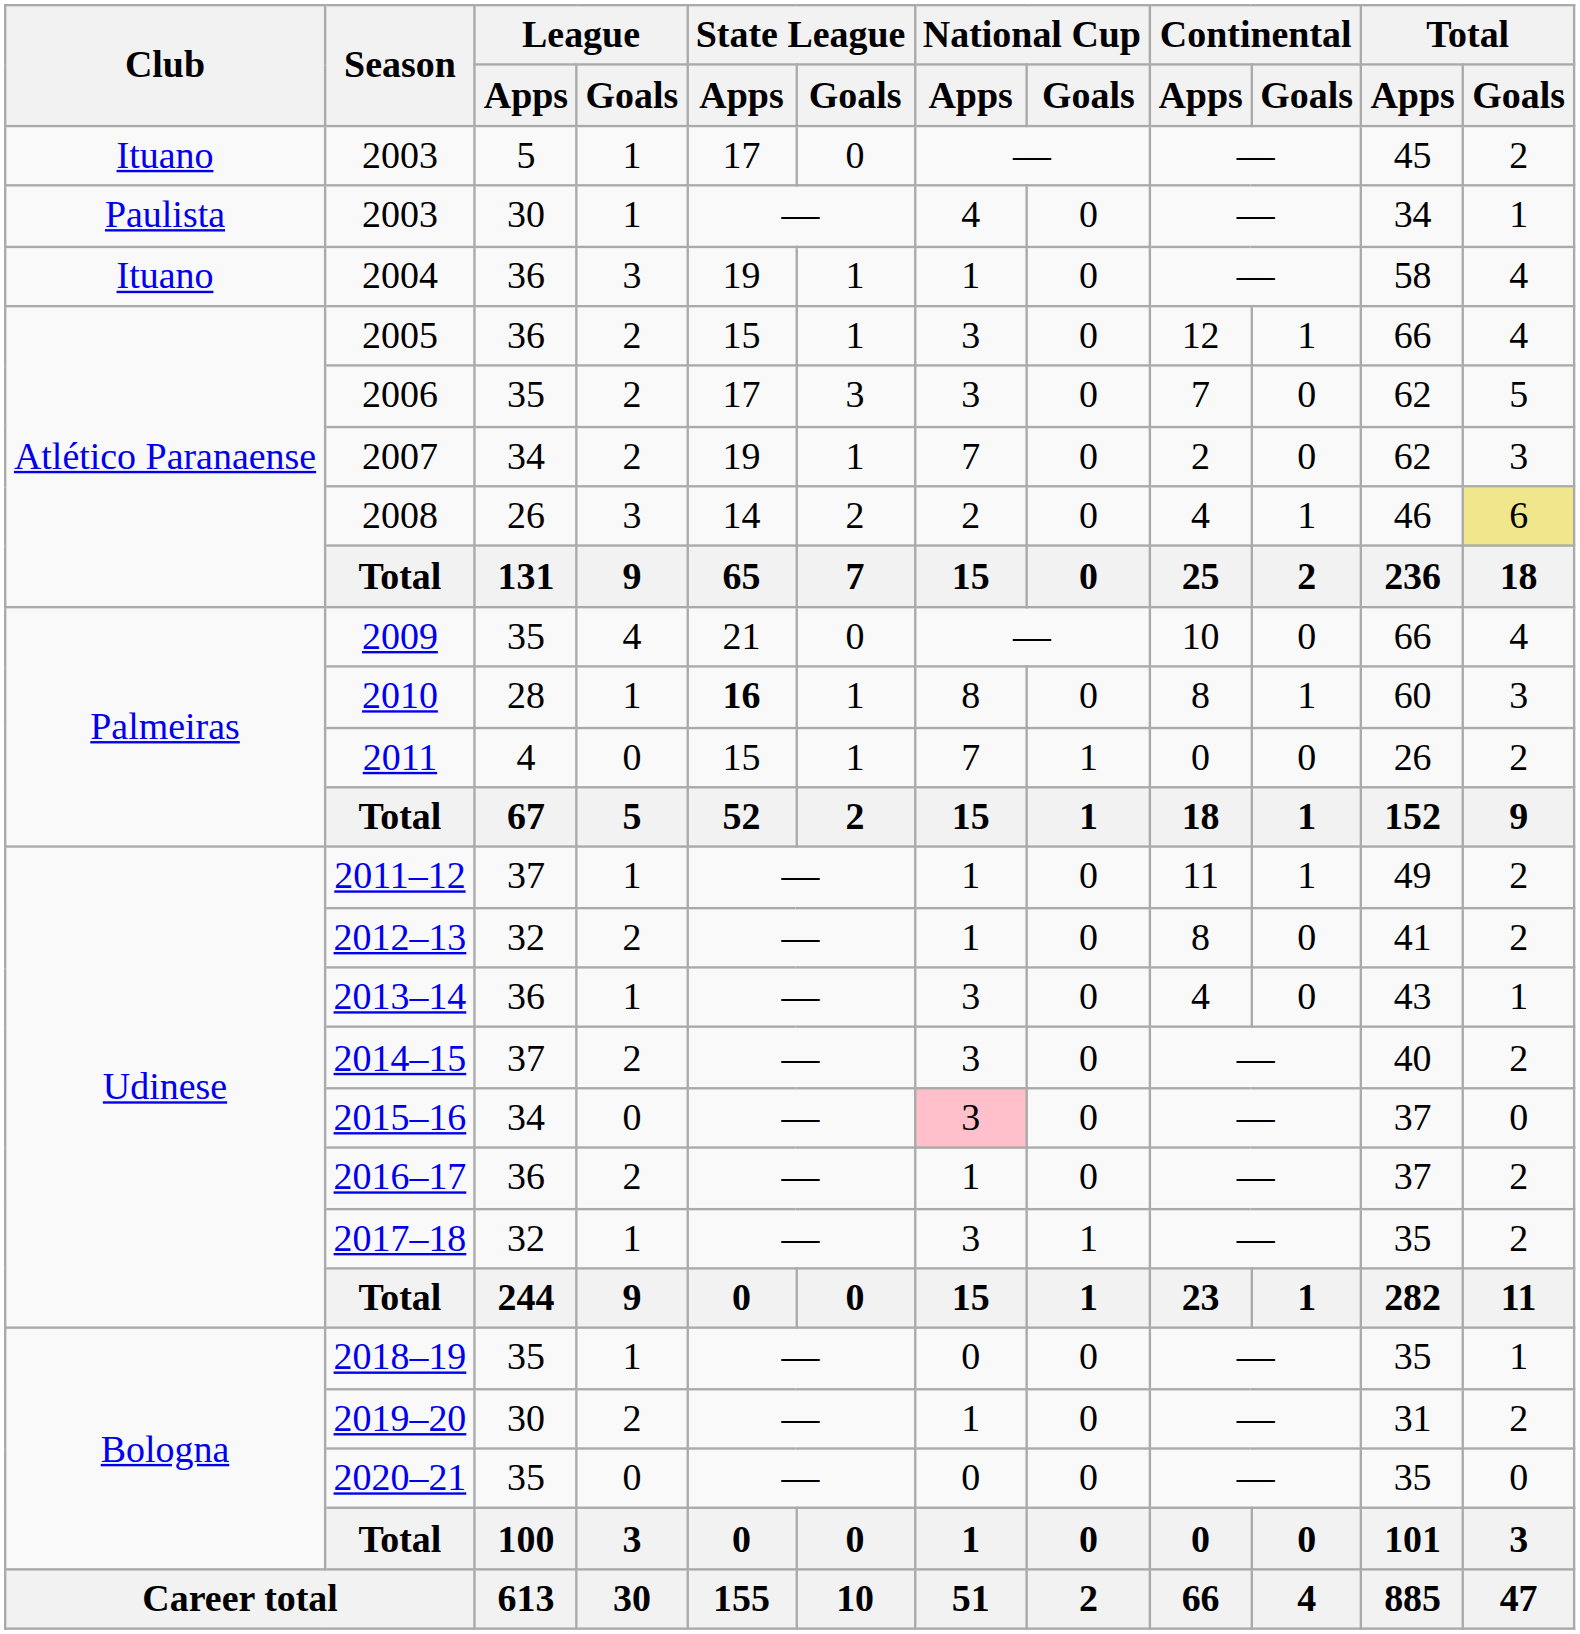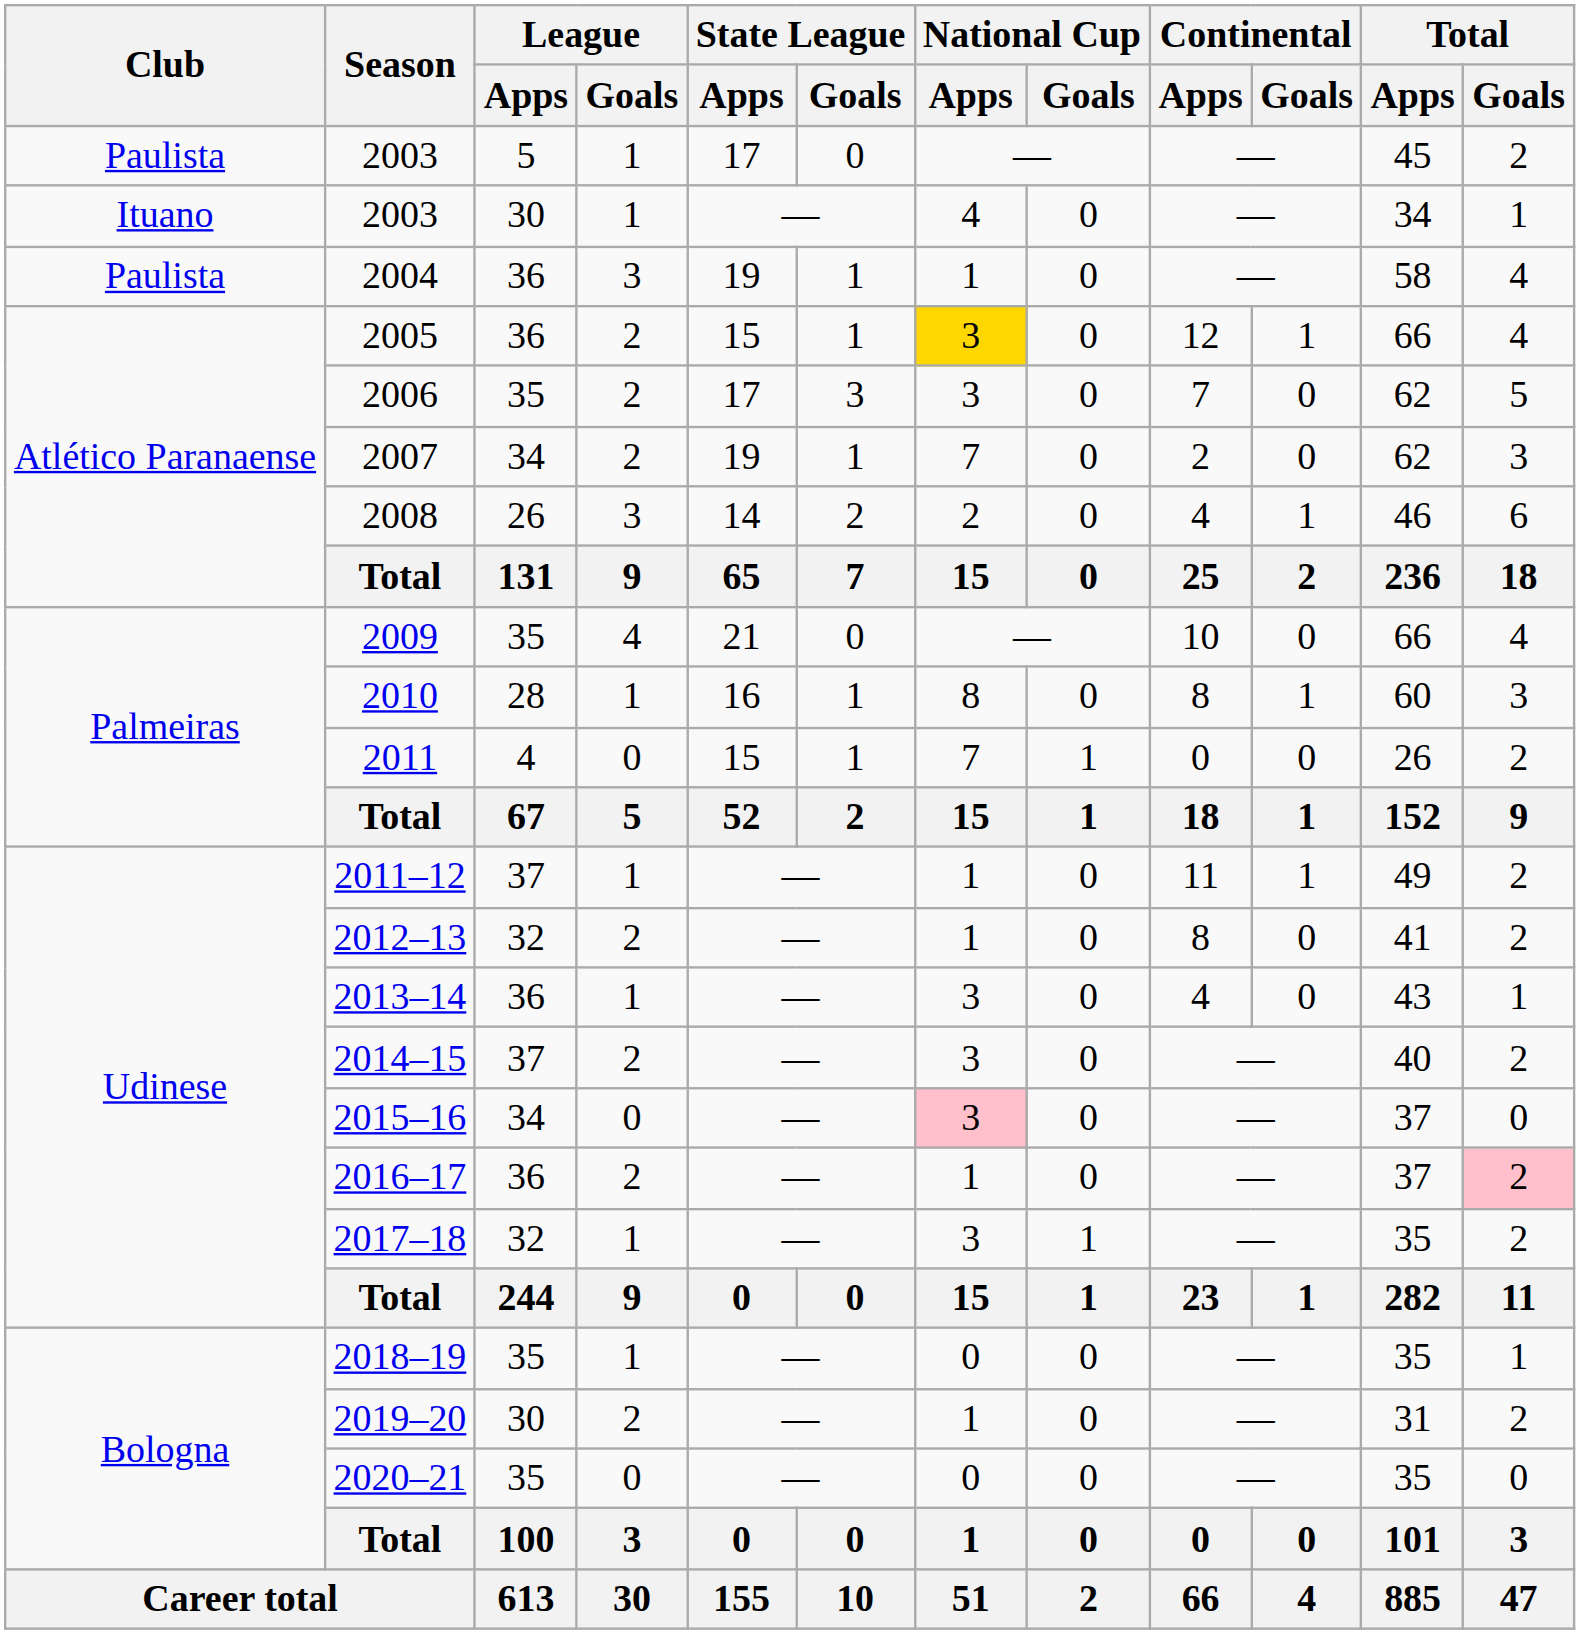 <table class="wikitable" style="text-align: center">
 <tr>
 <th rowspan="2">Club</th>
 <th rowspan="2">Season</th>
 <th colspan="2">League</th>
 <th colspan="2">State League</th>
 <th colspan="2">National Cup</th>
 <th colspan="2">Continental</th>
 <th colspan="2">Total</th>
 </tr>
 <tr>
 <th>Apps</th>
 <th>Goals</th>
 <th>Apps</th>
 <th>Goals</th>
 <th>Apps</th>
 <th>Goals</th>
 <th>Apps</th>
 <th>Goals</th>
 <th>Apps</th>
 <th>Goals</th>
 </tr>
 <tr>
-<td><a href='#'>Ituano</a></td>
+<td><a href='#'>Paulista</a></td>
 <td>2003</td>
 <td>5</td>
 <td>1</td>
 <td>17</td>
 <td>0</td>
 <td colspan="2">—</td>
 <td colspan="2">—</td>
 <td>45</td>
 <td>2</td>
 </tr>
 <tr>
-<td><a href='#'>Paulista</a></td>
+<td><a href='#'>Ituano</a></td>
 <td>2003</td>
 <td>30</td>
 <td>1</td>
 <td colspan="2">—</td>
 <td>4</td>
 <td>0</td>
 <td colspan="2">—</td>
 <td>34</td>
 <td>1</td>
 </tr>
 <tr>
-<td><a href='#'>Ituano</a></td>
+<td><a href='#'>Paulista</a></td>
 <td>2004</td>
 <td>36</td>
 <td>3</td>
 <td>19</td>
 <td>1</td>
 <td>1</td>
 <td>0</td>
 <td colspan="2">—</td>
 <td>58</td>
 <td>4</td>
 </tr>
 <tr>
 <td rowspan="5"><a href='#'>Atlético Paranaense</a></td>
 <td>2005</td>
 <td>36</td>
 <td>2</td>
 <td>15</td>
 <td>1</td>
-<td>3</td>
+<td style="background: gold;">3</td>
 <td>0</td>
 <td>12</td>
 <td>1</td>
 <td>66</td>
 <td>4</td>
 </tr>
 <tr>
 <td>2006</td>
 <td>35</td>
 <td>2</td>
 <td>17</td>
 <td>3</td>
 <td>3</td>
 <td>0</td>
 <td>7</td>
 <td>0</td>
 <td>62</td>
 <td>5</td>
 </tr>
 <tr>
 <td>2007</td>
 <td>34</td>
 <td>2</td>
 <td>19</td>
 <td>1</td>
 <td>7</td>
 <td>0</td>
 <td>2</td>
 <td>0</td>
 <td>62</td>
 <td>3</td>
 </tr>
 <tr>
 <td>2008</td>
 <td>26</td>
 <td>3</td>
 <td>14</td>
 <td>2</td>
 <td>2</td>
 <td>0</td>
 <td>4</td>
 <td>1</td>
 <td>46</td>
-<td style="background: khaki;">6</td>
+<td>6</td>
 </tr>
 <tr>
 <th>Total</th>
 <th>131</th>
 <th>9</th>
 <th>65</th>
 <th>7</th>
 <th>15</th>
 <th>0</th>
 <th>25</th>
 <th>2</th>
 <th>236</th>
 <th>18</th>
 </tr>
 <tr>
 <td rowspan="4"><a href='#'>Palmeiras</a></td>
 <td><a href='#'>2009</a></td>
 <td>35</td>
 <td>4</td>
 <td>21</td>
 <td>0</td>
 <td colspan="2">—</td>
 <td>10</td>
 <td>0</td>
 <td>66</td>
 <td>4</td>
 </tr>
 <tr>
 <td><a href='#'>2010</a></td>
 <td>28</td>
 <td>1</td>
-<td><strong>16</strong></td>
+<td>16</td>
 <td>1</td>
 <td>8</td>
 <td>0</td>
 <td>8</td>
 <td>1</td>
 <td>60</td>
 <td>3</td>
 </tr>
 <tr>
 <td><a href='#'>2011</a></td>
 <td>4</td>
 <td>0</td>
 <td>15</td>
 <td>1</td>
 <td>7</td>
 <td>1</td>
 <td>0</td>
 <td>0</td>
 <td>26</td>
 <td>2</td>
 </tr>
 <tr>
 <th>Total</th>
 <th>67</th>
 <th>5</th>
 <th>52</th>
 <th>2</th>
 <th>15</th>
 <th>1</th>
 <th>18</th>
 <th>1</th>
 <th>152</th>
 <th>9</th>
 </tr>
 <tr>
 <td rowspan="8"><a href='#'>Udinese</a></td>
 <td><a href='#'>2011–12</a></td>
 <td>37</td>
 <td>1</td>
 <td colspan="2">—</td>
 <td>1</td>
 <td>0</td>
 <td>11</td>
 <td>1</td>
 <td>49</td>
 <td>2</td>
 </tr>
 <tr>
 <td><a href='#'>2012–13</a></td>
 <td>32</td>
 <td>2</td>
 <td colspan="2">—</td>
 <td>1</td>
 <td>0</td>
 <td>8</td>
 <td>0</td>
 <td>41</td>
 <td>2</td>
 </tr>
 <tr>
 <td><a href='#'>2013–14</a></td>
 <td>36</td>
 <td>1</td>
 <td colspan="2">—</td>
 <td>3</td>
 <td>0</td>
 <td>4</td>
 <td>0</td>
 <td>43</td>
 <td>1</td>
 </tr>
 <tr>
 <td><a href='#'>2014–15</a></td>
 <td>37</td>
 <td>2</td>
 <td colspan="2">—</td>
 <td>3</td>
 <td>0</td>
 <td colspan="2">—</td>
 <td>40</td>
 <td>2</td>
 </tr>
 <tr>
 <td><a href='#'>2015–16</a></td>
 <td>34</td>
 <td>0</td>
 <td colspan="2">—</td>
 <td style="background: pink;">3</td>
 <td>0</td>
 <td colspan="2">—</td>
 <td>37</td>
 <td>0</td>
 </tr>
 <tr>
 <td><a href='#'>2016–17</a></td>
 <td>36</td>
 <td>2</td>
 <td colspan="2">—</td>
 <td>1</td>
 <td>0</td>
 <td colspan="2">—</td>
 <td>37</td>
-<td>2</td>
+<td style="background: pink;">2</td>
 </tr>
 <tr>
 <td><a href='#'>2017–18</a></td>
 <td>32</td>
 <td>1</td>
 <td colspan="2">—</td>
 <td>3</td>
 <td>1</td>
 <td colspan="2">—</td>
 <td>35</td>
 <td>2</td>
 </tr>
 <tr>
 <th>Total</th>
 <th>244</th>
 <th>9</th>
 <th>0</th>
 <th>0</th>
 <th>15</th>
 <th>1</th>
 <th>23</th>
 <th>1</th>
 <th>282</th>
 <th>11</th>
 </tr>
 <tr>
 <td rowspan="4"><a href='#'>Bologna</a></td>
 <td><a href='#'>2018–19</a></td>
 <td>35</td>
 <td>1</td>
 <td colspan="2">—</td>
 <td>0</td>
 <td>0</td>
 <td colspan="2">—</td>
 <td>35</td>
 <td>1</td>
 </tr>
 <tr>
 <td><a href='#'>2019–20</a></td>
 <td>30</td>
 <td>2</td>
 <td colspan="2">—</td>
 <td>1</td>
 <td>0</td>
 <td colspan="2">—</td>
 <td>31</td>
 <td>2</td>
 </tr>
 <tr>
 <td><a href='#'>2020–21</a></td>
 <td>35</td>
 <td>0</td>
 <td colspan="2">—</td>
 <td>0</td>
 <td>0</td>
 <td colspan="2">—</td>
 <td>35</td>
 <td>0</td>
 </tr>
 <tr>
 <th>Total</th>
 <th>100</th>
 <th>3</th>
 <th>0</th>
 <th>0</th>
 <th>1</th>
 <th>0</th>
 <th>0</th>
 <th>0</th>
 <th>101</th>
 <th>3</th>
 </tr>
 <tr>
 <th colspan="2">Career total</th>
 <th>613</th>
 <th>30</th>
 <th>155</th>
 <th>10</th>
 <th>51</th>
 <th>2</th>
 <th>66</th>
 <th>4</th>
 <th>885</th>
 <th>47</th>
 </tr>
 </table>
